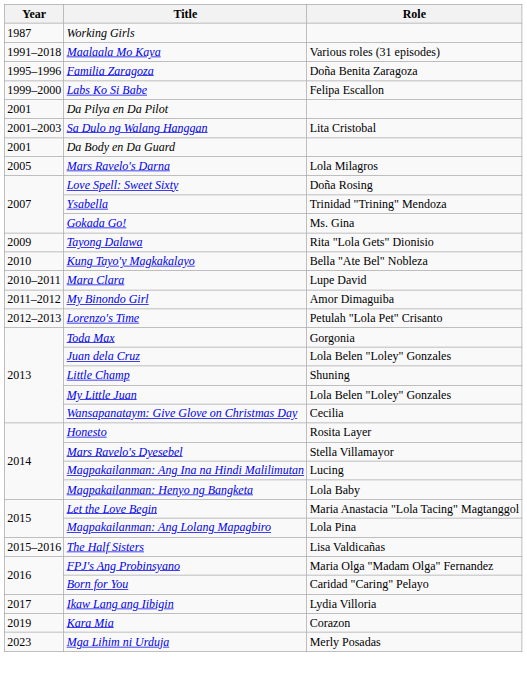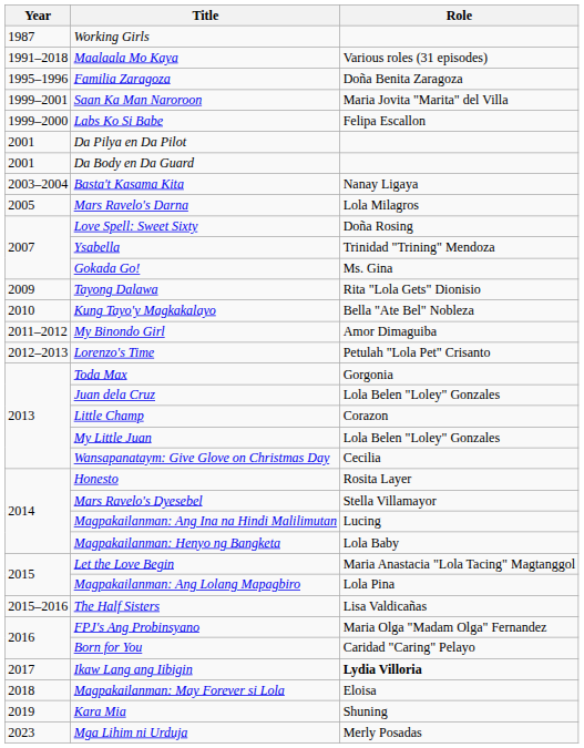 <table class="wikitable sortable">
 <tr>
 <th>Year</th>
 <th>Title</th>
 <th>Role</th>
 </tr>
 <tr>
 <td>1987</td>
 <td><em>Working Girls</em></td>
 <td></td>
 </tr>
 <tr>
 <td>1991–2018</td>
 <td><em><a href='#'>Maalaala Mo Kaya</a></em></td>
 <td>Various roles (31 episodes)</td>
 </tr>
 <tr>
 <td>1995–1996</td>
 <td><em><a href='#'>Familia Zaragoza</a></em></td>
 <td>Doña Benita Zaragoza</td>
 </tr>
 <tr>
+<td>1999–2001</td>
+<td><em><a href='#'>Saan Ka Man Naroroon</a></em></td>
+<td>Maria Jovita "Marita" del Villa</td>
+</tr>
+<tr>
 <td>1999–2000</td>
 <td><em><a href='#'>Labs Ko Si Babe</a></em></td>
 <td>Felipa Escallon</td>
 </tr>
 <tr>
 <td>2001</td>
 <td><em>Da Pilya en Da Pilot</em></td>
 <td></td>
 </tr>
 <tr>
-<td>2001–2003</td>
-<td><em><a href='#'>Sa Dulo ng Walang Hanggan</a></em></td>
-<td>Lita Cristobal</td>
-</tr>
-<tr>
 <td>2001</td>
 <td><em>Da Body en Da Guard</em></td>
 <td></td>
+</tr>
+<tr>
+<td>2003–2004</td>
+<td><em><a href='#'>Basta't Kasama Kita</a></em></td>
+<td>Nanay Ligaya</td>
 </tr>
 <tr>
 <td>2005</td>
 <td><em><a href='#'>Mars Ravelo's Darna</a></em></td>
 <td>Lola Milagros</td>
 </tr>
 <tr>
 <td rowspan="3">2007</td>
 <td><em><a href='#'>Love Spell: Sweet Sixty</a></em></td>
 <td>Doña Rosing</td>
 </tr>
 <tr>
 <td><em><a href='#'>Ysabella</a></em></td>
 <td>Trinidad "Trining" Mendoza</td>
 </tr>
 <tr>
 <td><em><a href='#'>Gokada Go!</a></em></td>
 <td>Ms. Gina</td>
 </tr>
 <tr>
 <td>2009</td>
 <td><em><a href='#'>Tayong Dalawa</a></em></td>
 <td>Rita "Lola Gets" Dionisio</td>
 </tr>
 <tr>
 <td>2010</td>
 <td><em><a href='#'>Kung Tayo'y Magkakalayo</a></em></td>
 <td>Bella "Ate Bel" Nobleza</td>
 </tr>
 <tr>
-<td>2010–2011</td>
-<td><em><a href='#'>Mara Clara</a></em></td>
-<td>Lupe David</td>
-</tr>
-<tr>
 <td>2011–2012</td>
 <td><em><a href='#'>My Binondo Girl</a></em></td>
 <td>Amor Dimaguiba</td>
 </tr>
 <tr>
 <td>2012–2013</td>
 <td><em><a href='#'>Lorenzo's Time</a></em></td>
 <td>Petulah "Lola Pet" Crisanto</td>
 </tr>
 <tr>
 <td rowspan="5">2013</td>
 <td><em><a href='#'>Toda Max</a></em></td>
 <td>Gorgonia</td>
 </tr>
 <tr>
 <td><em><a href='#'>Juan dela Cruz</a></em></td>
 <td>Lola Belen "Loley" Gonzales</td>
 </tr>
 <tr>
 <td><em><a href='#'>Little Champ</a></em></td>
-<td>Shuning</td>
+<td>Corazon</td>
 </tr>
 <tr>
 <td><em><a href='#'>My Little Juan</a></em></td>
 <td>Lola Belen "Loley" Gonzales</td>
 </tr>
 <tr>
 <td><em><a href='#'>Wansapanataym: Give Glove on Christmas Day</a></em></td>
 <td>Cecilia</td>
 </tr>
 <tr>
 <td rowspan="4">2014</td>
 <td><em><a href='#'>Honesto</a></em></td>
 <td>Rosita Layer</td>
 </tr>
 <tr>
 <td><em><a href='#'>Mars Ravelo's Dyesebel</a></em></td>
 <td>Stella Villamayor</td>
 </tr>
 <tr>
 <td><em><a href='#'>Magpakailanman: Ang Ina na Hindi Malilimutan</a></em></td>
 <td>Lucing</td>
 </tr>
 <tr>
 <td><em><a href='#'>Magpakailanman: Henyo ng Bangketa</a></em></td>
 <td>Lola Baby</td>
 </tr>
 <tr>
 <td rowspan="2">2015</td>
 <td><em><a href='#'>Let the Love Begin</a></em></td>
 <td>Maria Anastacia "Lola Tacing" Magtanggol</td>
 </tr>
 <tr>
 <td><em><a href='#'> Magpakailanman: Ang Lolang Mapagbiro</a></em></td>
 <td>Lola Pina</td>
 </tr>
 <tr>
 <td>2015–2016</td>
 <td><em><a href='#'>The Half Sisters</a></em></td>
 <td>Lisa Valdicañas</td>
 </tr>
 <tr>
 <td rowspan="2">2016</td>
 <td><em><a href='#'>FPJ's Ang Probinsyano</a></em></td>
 <td>Maria Olga "Madam Olga" Fernandez</td>
 </tr>
 <tr>
 <td><em><a href='#'>Born for You</a></em></td>
 <td>Caridad "Caring" Pelayo</td>
 </tr>
 <tr>
 <td>2017</td>
 <td><em><a href='#'>Ikaw Lang ang Iibigin</a></em></td>
-<td>Lydia Villoria</td>
+<td><strong>Lydia Villoria</strong></td>
+</tr>
+<tr>
+<td>2018</td>
+<td><em><a href='#'> Magpakailanman: May Forever si Lola</a></em></td>
+<td>Eloisa</td>
 </tr>
 <tr>
 <td>2019</td>
 <td><em><a href='#'>Kara Mia</a></em></td>
-<td>Corazon</td>
+<td>Shuning</td>
 </tr>
 <tr>
 <td>2023</td>
 <td><em><a href='#'>Mga Lihim ni Urduja</a></em></td>
 <td>Merly Posadas</td>
 </tr>
 </table>
